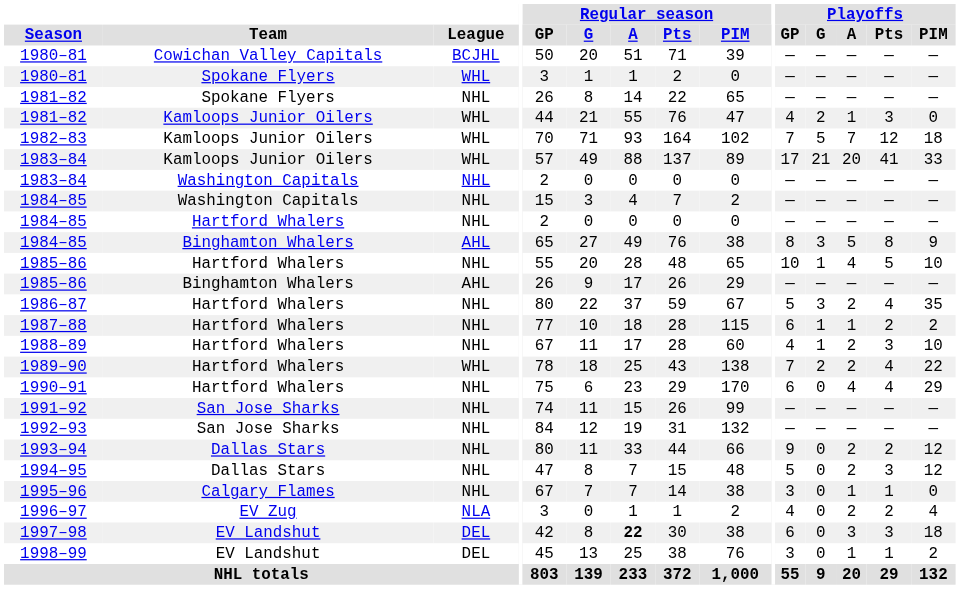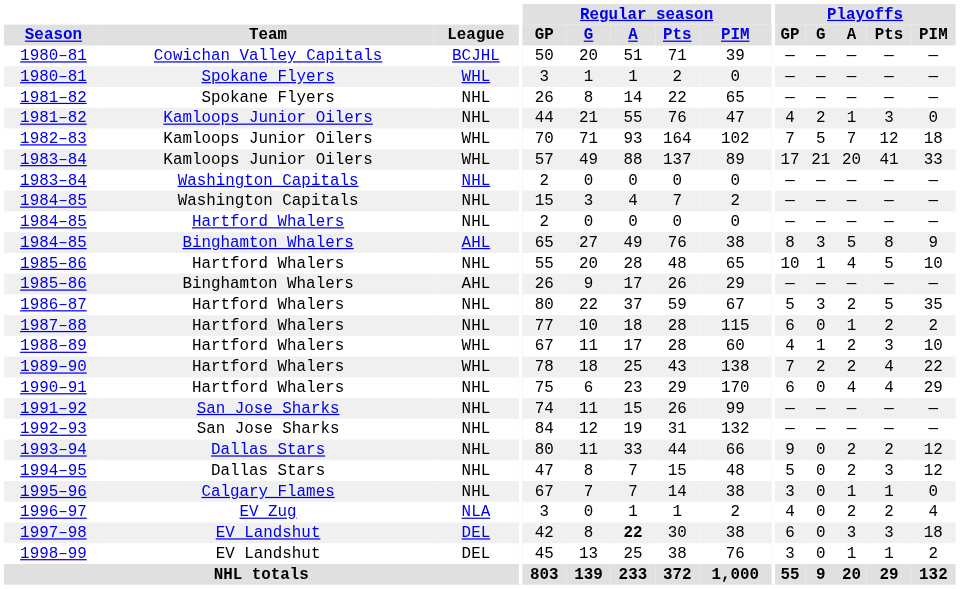 <table border="0" cellpadding="1" cellspacing="0" style="text-align:center; width:60em">
 <tr bgcolor="#e0e0e0">
 <th colspan="3" bgcolor="#ffffff"></th>
 <th rowspan="99" bgcolor="#ffffff"></th>
 <th colspan="5"><a href='#'>Regular season</a></th>
 <th rowspan="99" bgcolor="#ffffff"></th>
 <th colspan="5"><a href='#'>Playoffs</a></th>
 </tr>
 <tr bgcolor="#e0e0e0">
 <th><a href='#'>Season</a></th>
 <th>Team</th>
 <th>League</th>
 <th>GP</th>
 <th><a href='#'>G</a></th>
 <th><a href='#'>A</a></th>
 <th><a href='#'>Pts</a></th>
 <th><a href='#'>PIM</a></th>
 <th>GP</th>
 <th>G</th>
 <th>A</th>
 <th>Pts</th>
 <th>PIM</th>
 </tr>
 <tr>
 <td><a href='#'>1980–81</a></td>
 <td><a href='#'>Cowichan Valley Capitals</a></td>
 <td><a href='#'>BCJHL</a></td>
 <td>50</td>
 <td>20</td>
 <td>51</td>
 <td>71</td>
 <td>39</td>
 <td>—</td>
 <td>—</td>
 <td>—</td>
 <td>—</td>
 <td>—</td>
 </tr>
 <tr bgcolor="#f0f0f0">
 <td><a href='#'>1980–81</a></td>
 <td><a href='#'> Spokane Flyers</a></td>
 <td><a href='#'>WHL</a></td>
 <td>3</td>
 <td>1</td>
 <td>1</td>
 <td>2</td>
 <td>0</td>
 <td>—</td>
 <td>—</td>
 <td>—</td>
 <td>—</td>
 <td>—</td>
 </tr>
 <tr>
 <td><a href='#'>1981–82</a></td>
 <td>Spokane Flyers</td>
 <td>NHL</td>
 <td>26</td>
 <td>8</td>
 <td>14</td>
 <td>22</td>
 <td>65</td>
 <td>—</td>
 <td>—</td>
 <td>—</td>
 <td>—</td>
 <td>—</td>
 </tr>
 <tr bgcolor="#f0f0f0">
 <td><a href='#'>1981–82</a></td>
 <td><a href='#'>Kamloops Junior Oilers</a></td>
-<td>WHL</td>
+<td>NHL</td>
 <td>44</td>
 <td>21</td>
 <td>55</td>
 <td>76</td>
 <td>47</td>
 <td>4</td>
 <td>2</td>
 <td>1</td>
 <td>3</td>
 <td>0</td>
 </tr>
 <tr>
 <td><a href='#'>1982–83</a></td>
 <td>Kamloops Junior Oilers</td>
 <td>WHL</td>
 <td>70</td>
 <td>71</td>
 <td>93</td>
 <td>164</td>
 <td>102</td>
 <td>7</td>
 <td>5</td>
 <td>7</td>
 <td>12</td>
 <td>18</td>
 </tr>
 <tr bgcolor="#f0f0f0">
 <td><a href='#'>1983–84</a></td>
 <td>Kamloops Junior Oilers</td>
 <td>WHL</td>
 <td>57</td>
 <td>49</td>
 <td>88</td>
 <td>137</td>
 <td>89</td>
 <td>17</td>
 <td>21</td>
 <td>20</td>
 <td>41</td>
 <td>33</td>
 </tr>
 <tr>
 <td><a href='#'>1983–84</a></td>
 <td><a href='#'>Washington Capitals</a></td>
 <td><a href='#'>NHL</a></td>
 <td>2</td>
 <td>0</td>
 <td>0</td>
 <td>0</td>
 <td>0</td>
 <td>—</td>
 <td>—</td>
 <td>—</td>
 <td>—</td>
 <td>—</td>
 </tr>
 <tr bgcolor="#f0f0f0">
 <td><a href='#'>1984–85</a></td>
 <td>Washington Capitals</td>
 <td>NHL</td>
 <td>15</td>
 <td>3</td>
 <td>4</td>
 <td>7</td>
 <td>2</td>
 <td>—</td>
 <td>—</td>
 <td>—</td>
 <td>—</td>
 <td>—</td>
 </tr>
 <tr>
 <td><a href='#'>1984–85</a></td>
 <td><a href='#'>Hartford Whalers</a></td>
 <td>NHL</td>
 <td>2</td>
 <td>0</td>
 <td>0</td>
 <td>0</td>
 <td>0</td>
 <td>—</td>
 <td>—</td>
 <td>—</td>
 <td>—</td>
 <td>—</td>
 </tr>
 <tr bgcolor="#f0f0f0">
 <td><a href='#'>1984–85</a></td>
 <td><a href='#'>Binghamton Whalers</a></td>
 <td><a href='#'>AHL</a></td>
 <td>65</td>
 <td>27</td>
 <td>49</td>
 <td>76</td>
 <td>38</td>
 <td>8</td>
 <td>3</td>
 <td>5</td>
 <td>8</td>
 <td>9</td>
 </tr>
 <tr>
 <td><a href='#'>1985–86</a></td>
 <td>Hartford Whalers</td>
 <td>NHL</td>
 <td>55</td>
 <td>20</td>
 <td>28</td>
 <td>48</td>
 <td>65</td>
 <td>10</td>
 <td>1</td>
 <td>4</td>
 <td>5</td>
 <td>10</td>
 </tr>
 <tr bgcolor="#f0f0f0">
 <td><a href='#'>1985–86</a></td>
 <td>Binghamton Whalers</td>
 <td>AHL</td>
 <td>26</td>
 <td>9</td>
 <td>17</td>
 <td>26</td>
 <td>29</td>
 <td>—</td>
 <td>—</td>
 <td>—</td>
 <td>—</td>
 <td>—</td>
 </tr>
 <tr>
 <td><a href='#'>1986–87</a></td>
 <td>Hartford Whalers</td>
 <td>NHL</td>
 <td>80</td>
 <td>22</td>
 <td>37</td>
 <td>59</td>
 <td>67</td>
 <td>5</td>
 <td>3</td>
 <td>2</td>
-<td>4</td>
+<td>5</td>
 <td>35</td>
 </tr>
 <tr bgcolor="#f0f0f0">
 <td><a href='#'>1987–88</a></td>
 <td>Hartford Whalers</td>
 <td>NHL</td>
 <td>77</td>
 <td>10</td>
 <td>18</td>
 <td>28</td>
 <td>115</td>
 <td>6</td>
-<td>1</td>
+<td>0</td>
 <td>1</td>
 <td>2</td>
 <td>2</td>
 </tr>
 <tr>
 <td><a href='#'>1988–89</a></td>
 <td>Hartford Whalers</td>
-<td>NHL</td>
+<td>WHL</td>
 <td>67</td>
 <td>11</td>
 <td>17</td>
 <td>28</td>
 <td>60</td>
 <td>4</td>
 <td>1</td>
 <td>2</td>
 <td>3</td>
 <td>10</td>
 </tr>
 <tr bgcolor="#f0f0f0">
 <td><a href='#'>1989–90</a></td>
 <td>Hartford Whalers</td>
 <td>WHL</td>
 <td>78</td>
 <td>18</td>
 <td>25</td>
 <td>43</td>
 <td>138</td>
 <td>7</td>
 <td>2</td>
 <td>2</td>
 <td>4</td>
 <td>22</td>
 </tr>
 <tr>
 <td><a href='#'>1990–91</a></td>
 <td>Hartford Whalers</td>
 <td>NHL</td>
 <td>75</td>
 <td>6</td>
 <td>23</td>
 <td>29</td>
 <td>170</td>
 <td>6</td>
 <td>0</td>
 <td>4</td>
 <td>4</td>
 <td>29</td>
 </tr>
 <tr bgcolor="#f0f0f0">
 <td><a href='#'>1991–92</a></td>
 <td><a href='#'>San Jose Sharks</a></td>
 <td>NHL</td>
 <td>74</td>
 <td>11</td>
 <td>15</td>
 <td>26</td>
 <td>99</td>
 <td>—</td>
 <td>—</td>
 <td>—</td>
 <td>—</td>
 <td>—</td>
 </tr>
 <tr>
 <td><a href='#'>1992–93</a></td>
 <td>San Jose Sharks</td>
 <td>NHL</td>
 <td>84</td>
 <td>12</td>
 <td>19</td>
 <td>31</td>
 <td>132</td>
 <td>—</td>
 <td>—</td>
 <td>—</td>
 <td>—</td>
 <td>—</td>
 </tr>
 <tr bgcolor="#f0f0f0">
 <td><a href='#'>1993–94</a></td>
 <td><a href='#'>Dallas Stars</a></td>
 <td>NHL</td>
 <td>80</td>
 <td>11</td>
 <td>33</td>
 <td>44</td>
 <td>66</td>
 <td>9</td>
 <td>0</td>
 <td>2</td>
 <td>2</td>
 <td>12</td>
 </tr>
 <tr>
 <td><a href='#'>1994–95</a></td>
 <td>Dallas Stars</td>
 <td>NHL</td>
 <td>47</td>
 <td>8</td>
 <td>7</td>
 <td>15</td>
 <td>48</td>
 <td>5</td>
 <td>0</td>
 <td>2</td>
 <td>3</td>
 <td>12</td>
 </tr>
 <tr bgcolor="#f0f0f0">
 <td><a href='#'>1995–96</a></td>
 <td><a href='#'>Calgary Flames</a></td>
 <td>NHL</td>
 <td>67</td>
 <td>7</td>
 <td>7</td>
 <td>14</td>
 <td>38</td>
 <td>3</td>
 <td>0</td>
 <td>1</td>
 <td>1</td>
 <td>0</td>
 </tr>
 <tr>
 <td><a href='#'>1996–97</a></td>
 <td><a href='#'>EV Zug</a></td>
 <td><a href='#'>NLA</a></td>
 <td>3</td>
 <td>0</td>
 <td>1</td>
 <td>1</td>
 <td>2</td>
 <td>4</td>
 <td>0</td>
 <td>2</td>
 <td>2</td>
 <td>4</td>
 </tr>
 <tr bgcolor="#f0f0f0">
 <td><a href='#'>1997–98</a></td>
 <td><a href='#'>EV Landshut</a></td>
 <td><a href='#'>DEL</a></td>
 <td>42</td>
 <td>8</td>
 <td><strong>22</strong></td>
 <td>30</td>
 <td>38</td>
 <td>6</td>
 <td>0</td>
 <td>3</td>
 <td>3</td>
 <td>18</td>
 </tr>
 <tr>
 <td><a href='#'>1998–99</a></td>
 <td>EV Landshut</td>
 <td>DEL</td>
 <td>45</td>
 <td>13</td>
 <td>25</td>
 <td>38</td>
 <td>76</td>
 <td>3</td>
 <td>0</td>
 <td>1</td>
 <td>1</td>
 <td>2</td>
 </tr>
 <tr>
 </tr>
 <tr bgcolor="#e0e0e0">
 <th colspan="3">NHL totals</th>
 <th>803</th>
 <th>139</th>
 <th>233</th>
 <th>372</th>
 <th>1,000</th>
 <th>55</th>
 <th>9</th>
 <th>20</th>
 <th>29</th>
 <th>132</th>
 </tr>
 </table>
